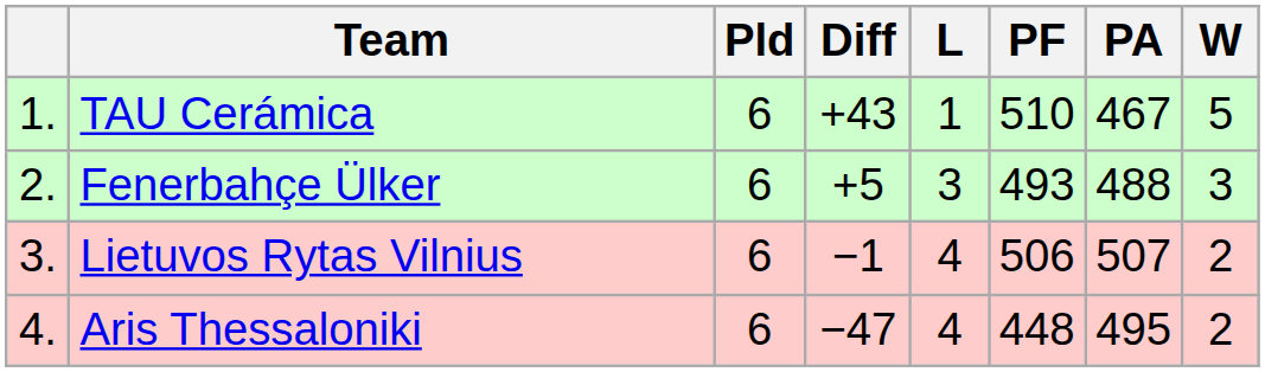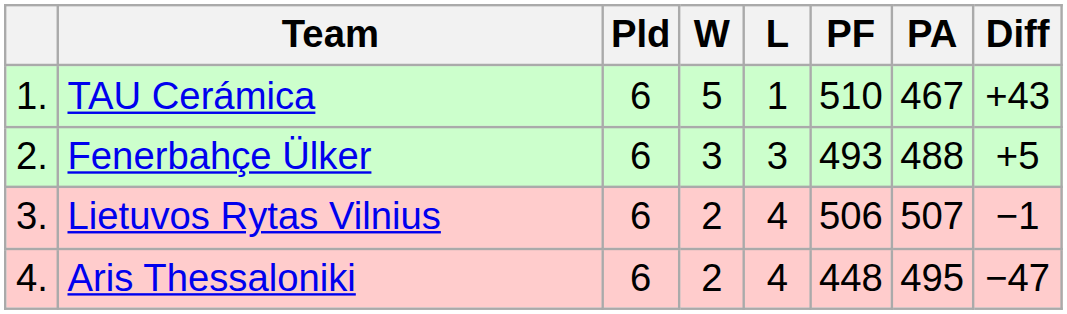 <table class=wikitable style="text-align:center">
 <tr>
 <th width=15></th>
 <th width=220>Team</th>
 <th width=20>Pld</th>
-<th width=30>Diff</th>
+<th width=20>W</th>
 <th width=20>L</th>
 <th width=20>PF</th>
 <th width=20>PA</th>
-<th width=20>W</th>
+<th width=30>Diff</th>
 </tr>
 <tr style="background: #ccffcc;">
 <td>1.</td>
 <td align=left> <a href='#'>TAU Cerámica</a></td>
 <td>6</td>
-<td>+43</td>
+<td>5</td>
 <td>1</td>
 <td>510</td>
 <td>467</td>
-<td>5</td>
+<td>+43</td>
 </tr>
 <tr style="background: #ccffcc;">
 <td>2.</td>
 <td align=left> <a href='#'>Fenerbahçe Ülker</a></td>
 <td>6</td>
-<td>+5</td>
+<td>3</td>
 <td>3</td>
 <td>493</td>
 <td>488</td>
-<td>3</td>
+<td>+5</td>
 </tr>
 <tr style="background: #ffcccc;">
 <td>3.</td>
 <td align=left> <a href='#'>Lietuvos Rytas Vilnius</a></td>
 <td>6</td>
-<td>−1</td>
+<td>2</td>
 <td>4</td>
 <td>506</td>
 <td>507</td>
-<td>2</td>
+<td>−1</td>
 </tr>
 <tr style="background: #ffcccc;">
 <td>4.</td>
 <td align=left> <a href='#'>Aris Thessaloniki</a></td>
 <td>6</td>
-<td>−47</td>
+<td>2</td>
 <td>4</td>
 <td>448</td>
 <td>495</td>
-<td>2</td>
+<td>−47</td>
 </tr>
 </table>
